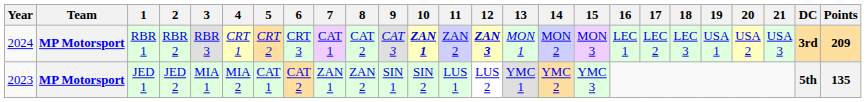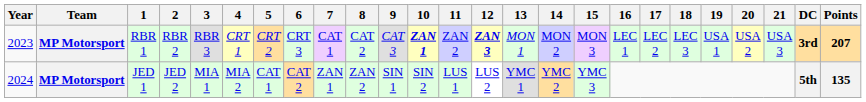 <table class="wikitable" style="text-align:center; font-size:85%">
 <tr>
 <th scope="col">Year</th>
 <th scope="col">Team</th>
 <th scope="col">1</th>
 <th scope="col">2</th>
 <th scope="col">3</th>
 <th scope="col">4</th>
 <th scope="col">5</th>
 <th scope="col">6</th>
 <th scope="col">7</th>
 <th scope="col">8</th>
 <th scope="col">9</th>
 <th scope="col">10</th>
 <th scope="col">11</th>
 <th scope="col">12</th>
 <th scope="col">13</th>
 <th scope="col">14</th>
 <th scope="col">15</th>
 <th scope="col">16</th>
 <th scope="col">17</th>
 <th scope="col">18</th>
 <th scope="col">19</th>
 <th scope="col">20</th>
 <th scope="col">21</th>
 <th scope="col">DC</th>
 <th scope="col">Points</th>
 </tr>
 <tr>
-<td scope="row"><a href='#'>2024</a></td>
+<td scope="row"><a href='#'>2023</a></td>
 <th><a href='#'>MP Motorsport</a></th>
 <td style="background:#DFFFDF;"><a href='#'>RBR<br>1</a><br></td>
 <td style="background:#DFFFDF;"><a href='#'>RBR<br>2</a><br></td>
 <td style="background:#DFDFDF;"><a href='#'>RBR<br>3</a><br></td>
 <td style="background:#FFFFBF;"><em><a href='#'>CRT<br>1</a></em><br></td>
 <td style="background:#FFDF9F;"><em><a href='#'>CRT<br>2</a></em><br></td>
 <td style="background:#DFFFDF;"><a href='#'>CRT<br>3</a><br></td>
 <td style="background:#EFCFFF;"><a href='#'>CAT<br>1</a><br></td>
 <td style="background:#DFFFDF;"><a href='#'>CAT<br>2</a><br></td>
 <td style="background:#DFDFDF;"><em><a href='#'>CAT<br>3</a></em><br></td>
 <td style="background:#FFFFBF;"><strong><em><a href='#'>ZAN<br>1</a></em></strong><br></td>
 <td style="background:#CFCFFF;"><a href='#'>ZAN<br>2</a><br></td>
 <td style="background:#FFFFBF;"><strong><em><a href='#'>ZAN<br>3</a></em></strong><br></td>
 <td style="background:#DFFFDF;"><em><a href='#'>MON<br>1</a></em><br></td>
 <td style="background:#CFCFFF;"><a href='#'>MON<br>2</a><br></td>
 <td style="background:#EFCFFF;"><a href='#'>MON<br>3</a><br></td>
 <td style="background:#DFFFDF;"><a href='#'>LEC<br>1</a><br></td>
 <td style="background:#DFFFDF;"><a href='#'>LEC<br>2</a><br></td>
 <td style="background:#DFFFDF;"><a href='#'>LEC<br>3</a><br></td>
 <td style="background:#DFFFDF;"><a href='#'>USA<br>1</a><br></td>
 <td style="background:#FFFFBF;"><a href='#'>USA<br>2</a><br></td>
 <td style="background:#DFFFDF;"><a href='#'>USA<br>3</a><br></td>
 <th style="background:#FFDF9F;">3rd</th>
-<th style="background:#FFDF9F;">209</th>
+<th style="background:#FFDF9F;">207</th>
 </tr>
 <tr>
-<td scope="row"><a href='#'>2023</a></td>
+<td scope="row"><a href='#'>2024</a></td>
 <th><a href='#'>MP Motorsport</a></th>
 <td style="background:#DFFFDF;"><a href='#'>JED<br>1</a><br></td>
 <td style="background:#DFFFDF;"><a href='#'>JED<br>2</a><br></td>
 <td style="background:#DFFFDF;"><a href='#'>MIA<br>1</a><br></td>
 <td style="background:#DFFFDF;"><a href='#'>MIA<br>2</a><br></td>
 <td style="background:#DFFFDF;"><a href='#'>CAT<br>1</a><br></td>
 <td style="background:#FFDF9F;"><a href='#'>CAT<br>2</a><br></td>
 <td style="background:#DFFFDF;"><a href='#'>ZAN<br>1</a><br></td>
 <td style="background:#DFFFDF;"><a href='#'>ZAN<br>2</a><br></td>
 <td style="background:#DFFFDF;"><a href='#'>SIN<br>1</a><br></td>
 <td style="background:#DFFFDF;"><a href='#'>SIN<br>2</a><br></td>
 <td style="background:#DFFFDF;"><a href='#'>LUS<br>1</a><br></td>
 <td style="background:#FFFFFF;"><a href='#'>LUS<br>2</a><br></td>
 <td style="background:#DFDFDF;"><a href='#'>YMC<br>1</a><br></td>
 <td style="background:#FFDF9F;"><a href='#'>YMC<br>2</a><br></td>
 <td style="background:#DFFFDF;"><a href='#'>YMC<br>3</a><br></td>
 <td colspan=6></td>
 <th>5th</th>
 <th>135</th>
 </tr>
 </table>
